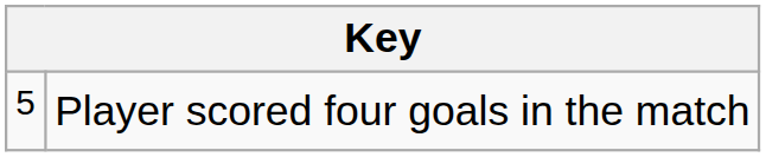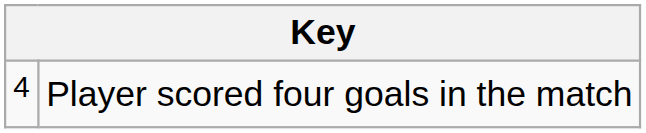 <table class="wikitable">
 <tr>
 <th colspan="2">Key</th>
 </tr>
 <tr>
-<td><sup>5</sup></td>
+<td><sup>4</sup></td>
 <td>Player scored four goals in the match</td>
 </tr>
 </table>
